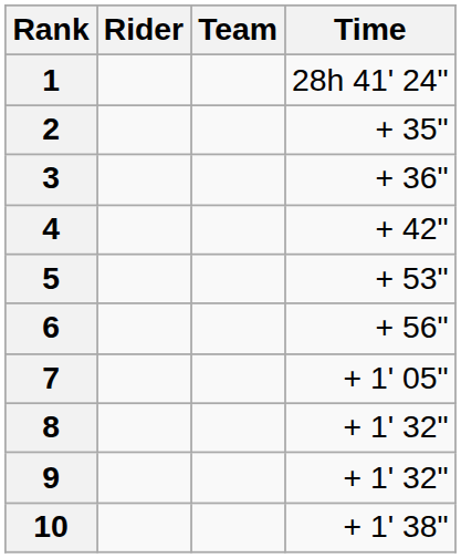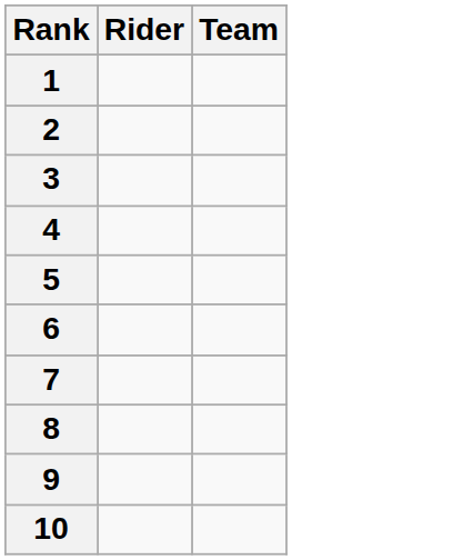 <table class="wikitable" margin-bottom:0;">
 <tr>
 <th scope="col">Rank</th>
 <th scope="col">Rider</th>
 <th scope="col">Team</th>
-<th scope="col">Time</th>
 </tr>
 <tr>
 <th scope="row">1</th>
 <td> </td>
 <td></td>
-<td align="right">28h 41' 24"</td>
 </tr>
 <tr>
 <th scope="row">2</th>
 <td></td>
 <td></td>
-<td align="right">+ 35"</td>
 </tr>
 <tr>
 <th scope="row">3</th>
 <td></td>
 <td></td>
-<td align="right">+ 36"</td>
 </tr>
 <tr>
 <th scope="row">4</th>
 <td></td>
 <td></td>
-<td align="right">+ 42"</td>
 </tr>
 <tr>
 <th scope="row">5</th>
 <td></td>
 <td></td>
-<td align="right">+ 53"</td>
 </tr>
 <tr>
 <th scope="row">6</th>
 <td></td>
 <td></td>
-<td align="right">+ 56"</td>
 </tr>
 <tr>
 <th scope="row">7</th>
 <td></td>
 <td></td>
-<td align="right">+ 1' 05"</td>
 </tr>
 <tr>
 <th scope="row">8</th>
 <td></td>
 <td></td>
-<td align="right">+ 1' 32"</td>
 </tr>
 <tr>
 <th scope="row">9</th>
 <td></td>
 <td></td>
-<td align="right">+ 1' 32"</td>
 </tr>
 <tr>
 <th scope="row">10</th>
 <td></td>
 <td></td>
-<td align="right">+ 1' 38"</td>
 </tr>
 </table>
